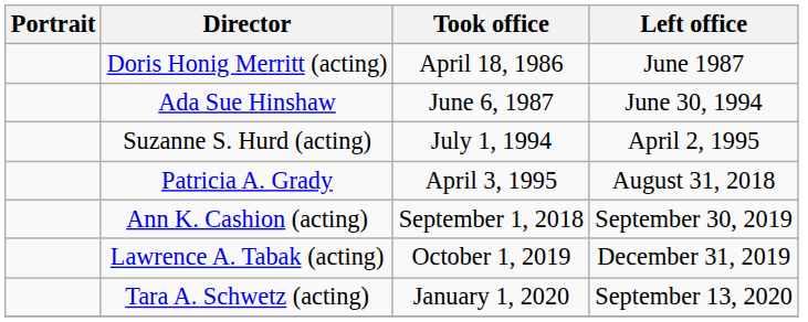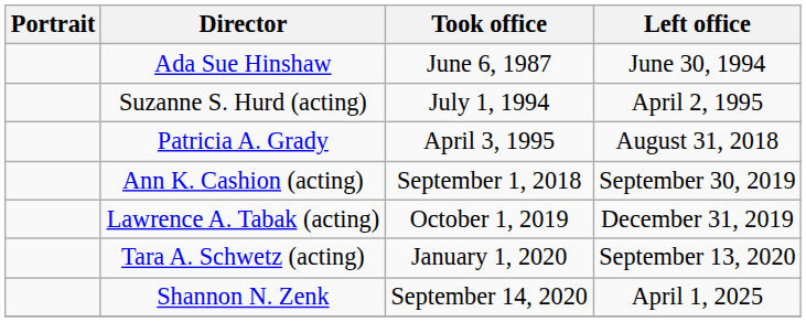 <table class=wikitable style="text-align:center">
 <tr>
 <th>Portrait</th>
 <th>Director</th>
 <th>Took office</th>
 <th>Left office</th>
-</tr>
-<tr>
-<td></td>
-<td><a href='#'>Doris Honig Merritt</a> (acting)</td>
-<td>April 18, 1986</td>
-<td>June 1987</td>
 </tr>
 <tr>
 <td></td>
 <td><a href='#'>Ada Sue Hinshaw</a></td>
 <td>June 6, 1987</td>
 <td>June 30, 1994</td>
 </tr>
 <tr>
 <td></td>
 <td>Suzanne S. Hurd (acting)</td>
 <td>July 1, 1994</td>
 <td>April 2, 1995</td>
 </tr>
 <tr>
 <td></td>
 <td><a href='#'>Patricia A. Grady</a></td>
 <td>April 3, 1995</td>
 <td>August 31, 2018</td>
 </tr>
 <tr>
 <td></td>
 <td><a href='#'>Ann K. Cashion</a> (acting)</td>
 <td>September 1, 2018</td>
 <td>September 30, 2019</td>
 </tr>
 <tr>
 <td></td>
 <td><a href='#'>Lawrence A. Tabak</a> (acting)</td>
 <td>October 1, 2019</td>
 <td>December 31, 2019</td>
 </tr>
 <tr>
 <td></td>
 <td><a href='#'>Tara A. Schwetz</a> (acting)</td>
 <td>January 1, 2020</td>
 <td>September 13, 2020</td>
 </tr>
 <tr>
+<td></td>
+<td><a href='#'>Shannon N. Zenk</a></td>
+<td>September 14, 2020</td>
+<td>April 1, 2025</td>
+</tr>
+<tr>
 </tr>
 </table>
